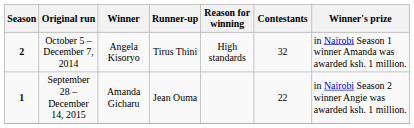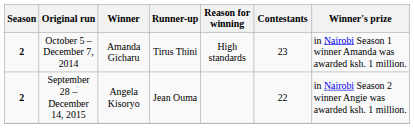 <table class="wikitable plainrowheaders" style="font-size:95%; width:100%; text-align: center;">
 <tr>
 <th scope="col" style="width:1%;">Season</th>
 <th scope="col" style="width:11%;">Original run</th>
 <th scope="col" width=10%>Winner</th>
 <th scope="col" width=10%>Runner-up</th>
 <th scope="col" style="width:10%;">Reason for winning</th>
 <th scope="col" style="width:3%;">Contestants</th>
 <th scope="col" width=19%>Winner's prize</th>
 </tr>
 <tr>
 <td scope="row"><strong>2</strong></td>
 <td>October 5 – December 7, 2014</td>
-<td>Angela Kisoryo</td>
+<td>Amanda Gicharu</td>
 <td>Tirus Thini</td>
 <td>High standards</td>
-<td>32</td>
+<td>23</td>
 <td align="left">  in <a href='#'>Nairobi</a> Season 1 winner Amanda was awarded ksh. 1 million.</td>
 </tr>
 <tr>
-<td scope="row"><strong>1</strong></td>
+<td scope="row"><strong>2</strong></td>
 <td>September 28 – December 14, 2015</td>
-<td>Amanda Gicharu</td>
+<td>Angela Kisoryo</td>
 <td>Jean Ouma</td>
 <td></td>
 <td>22</td>
 <td align="left"> in <a href='#'>Nairobi</a> Season 2 winner Angie was awarded ksh. 1 million.</td>
 </tr>
 <tr>
 </tr>
 </table>
